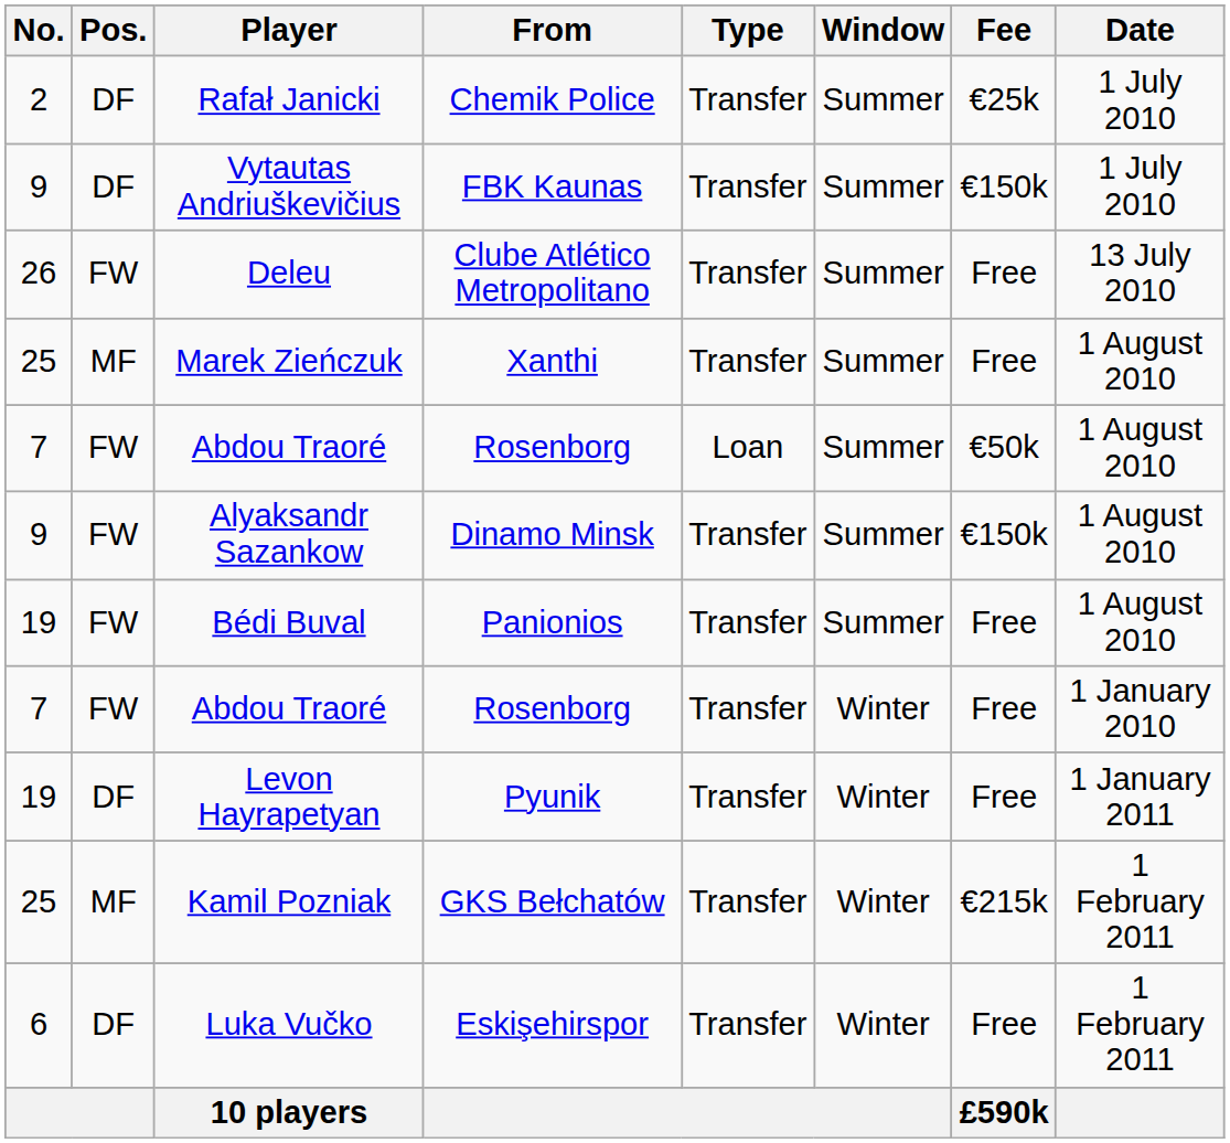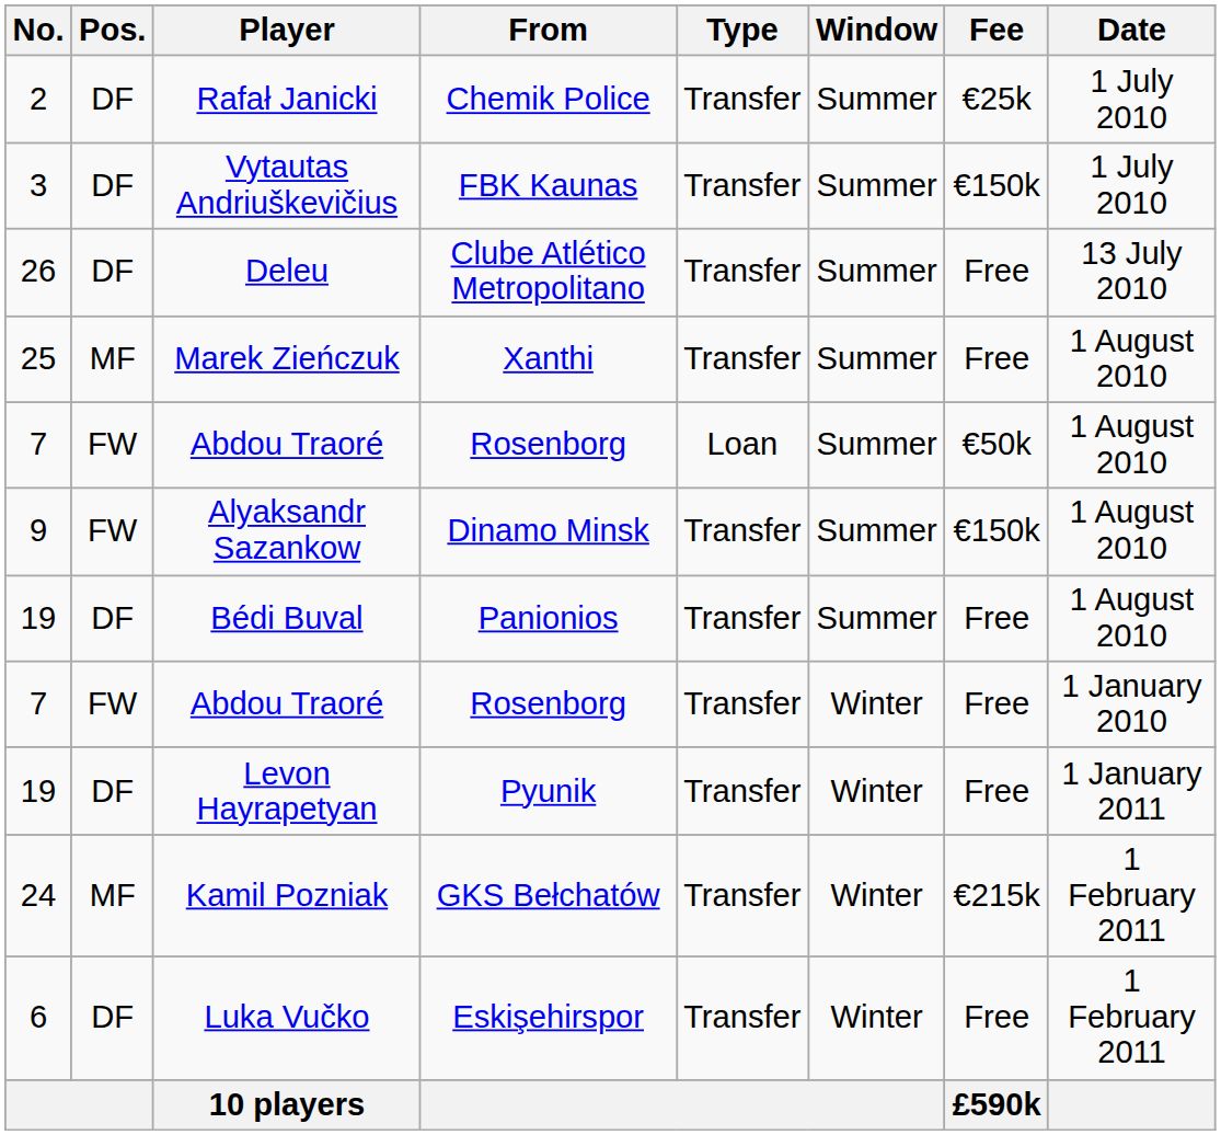 <table class="wikitable" style="text-align: center">
 <tr>
 <th>No.</th>
 <th>Pos.</th>
 <th>Player</th>
 <th>From</th>
 <th>Type</th>
 <th>Window</th>
 <th>Fee</th>
 <th>Date</th>
 </tr>
 <tr>
 <td>2</td>
 <td>DF</td>
 <td><a href='#'>Rafał Janicki</a></td>
 <td><a href='#'>Chemik Police</a></td>
 <td>Transfer</td>
 <td>Summer</td>
 <td>€25k</td>
 <td>1 July 2010</td>
 </tr>
 <tr>
-<td>9</td>
+<td>3</td>
 <td>DF</td>
 <td><a href='#'>Vytautas Andriuškevičius</a></td>
 <td><a href='#'>FBK Kaunas</a></td>
 <td>Transfer</td>
 <td>Summer</td>
 <td>€150k</td>
 <td>1 July 2010</td>
 </tr>
 <tr>
 <td>26</td>
-<td>FW</td>
+<td>DF</td>
 <td><a href='#'>Deleu</a></td>
 <td><a href='#'>Clube Atlético Metropolitano</a></td>
 <td>Transfer</td>
 <td>Summer</td>
 <td>Free</td>
 <td>13 July 2010</td>
 </tr>
 <tr>
 <td>25</td>
 <td>MF</td>
 <td><a href='#'>Marek Zieńczuk</a></td>
 <td><a href='#'>Xanthi</a></td>
 <td>Transfer</td>
 <td>Summer</td>
 <td>Free</td>
 <td>1 August 2010</td>
 </tr>
 <tr>
 <td>7</td>
 <td>FW</td>
 <td><a href='#'>Abdou Traoré</a></td>
 <td><a href='#'>Rosenborg</a></td>
 <td>Loan</td>
 <td>Summer</td>
 <td>€50k</td>
 <td>1 August 2010</td>
 </tr>
 <tr>
 <td>9</td>
 <td>FW</td>
 <td><a href='#'>Alyaksandr Sazankow</a></td>
 <td><a href='#'>Dinamo Minsk</a></td>
 <td>Transfer</td>
 <td>Summer</td>
 <td>€150k</td>
 <td>1 August 2010</td>
 </tr>
 <tr>
 <td>19</td>
-<td>FW</td>
+<td>DF</td>
 <td><a href='#'>Bédi Buval</a></td>
 <td><a href='#'>Panionios</a></td>
 <td>Transfer</td>
 <td>Summer</td>
 <td>Free</td>
 <td>1 August 2010</td>
 </tr>
 <tr>
 <td>7</td>
 <td>FW</td>
 <td><a href='#'>Abdou Traoré</a></td>
 <td><a href='#'>Rosenborg</a></td>
 <td>Transfer</td>
 <td>Winter</td>
 <td>Free</td>
 <td>1 January 2010</td>
 </tr>
 <tr>
 <td>19</td>
 <td>DF</td>
 <td><a href='#'>Levon Hayrapetyan</a></td>
 <td><a href='#'>Pyunik</a></td>
 <td>Transfer</td>
 <td>Winter</td>
 <td>Free</td>
 <td>1 January 2011</td>
 </tr>
 <tr>
-<td>25</td>
+<td>24</td>
 <td>MF</td>
 <td><a href='#'>Kamil Pozniak</a></td>
 <td><a href='#'>GKS Bełchatów</a></td>
 <td>Transfer</td>
 <td>Winter</td>
 <td>€215k</td>
 <td>1 February 2011</td>
 </tr>
 <tr>
 <td>6</td>
 <td>DF</td>
 <td><a href='#'>Luka Vučko</a></td>
 <td><a href='#'>Eskişehirspor</a></td>
 <td>Transfer</td>
 <td>Winter</td>
 <td>Free</td>
 <td>1 February 2011</td>
 </tr>
 <tr>
 <th colspan=2></th>
 <th>10 players</th>
 <th colspan=3></th>
 <th>£590k</th>
 <th></th>
 </tr>
 </table>
